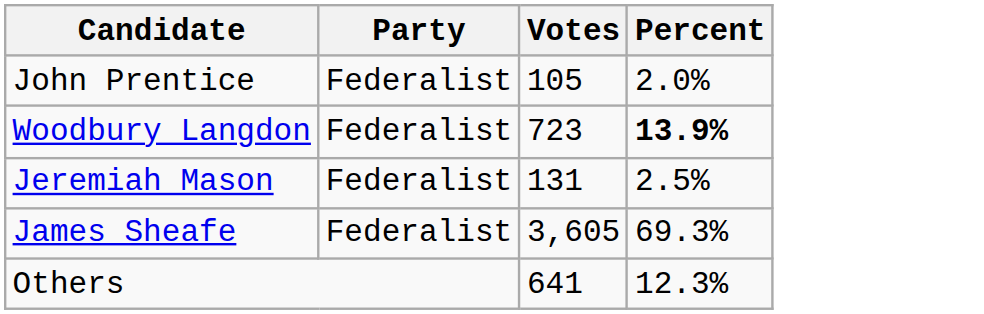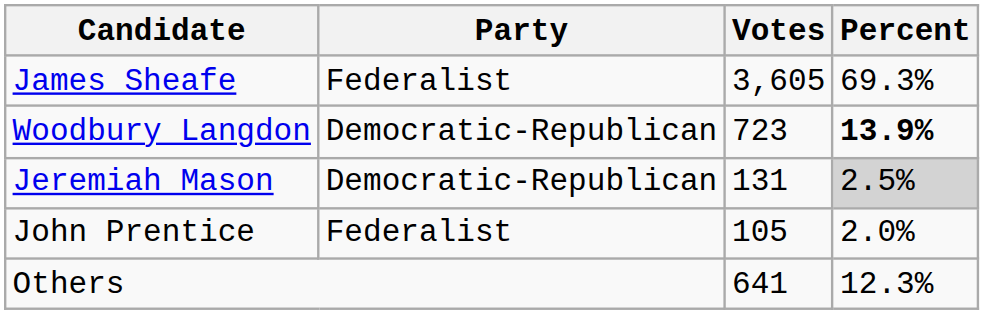 <table class=wikitable>
 <tr>
 <th>Candidate</th>
 <th>Party</th>
 <th>Votes</th>
 <th>Percent</th>
 </tr>
 <tr>
-<td>John Prentice</td>
+<td><a href='#'>James Sheafe</a></td>
 <td>Federalist</td>
-<td>105</td>
-<td>2.0%</td>
+<td>3,605</td>
+<td>69.3%</td>
 </tr>
 <tr>
 <td><a href='#'>Woodbury Langdon</a></td>
-<td>Federalist</td>
+<td>Democratic-Republican</td>
 <td>723</td>
 <td><strong>13.9%</strong></td>
 </tr>
 <tr>
 <td><a href='#'>Jeremiah Mason</a></td>
-<td>Federalist</td>
+<td>Democratic-Republican</td>
 <td>131</td>
-<td>2.5%</td>
+<td style="background: lightgrey;">2.5%</td>
 </tr>
 <tr>
-<td><a href='#'>James Sheafe</a></td>
+<td>John Prentice</td>
 <td>Federalist</td>
-<td>3,605</td>
-<td>69.3%</td>
+<td>105</td>
+<td>2.0%</td>
 </tr>
 <tr>
 <td colspan=2>Others</td>
 <td>641</td>
 <td>12.3%</td>
 </tr>
 </table>
